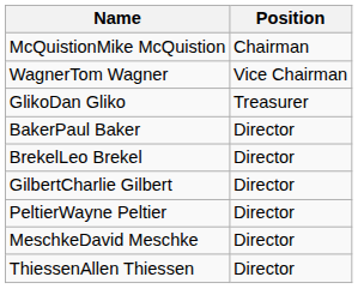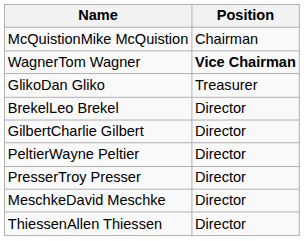 <table class="wikitable sortable">
 <tr>
 <th>Name</th>
 <th>Position</th>
 </tr>
 <tr>
 <td><span>McQuistion</span>Mike McQuistion</td>
 <td>Chairman</td>
 </tr>
 <tr>
 <td><span>Wagner</span>Tom Wagner</td>
-<td>Vice Chairman</td>
+<td><strong>Vice Chairman</strong></td>
 </tr>
 <tr>
 <td><span>Gliko</span>Dan Gliko</td>
 <td>Treasurer</td>
-</tr>
-<tr>
-<td><span>Baker</span>Paul Baker</td>
-<td>Director</td>
 </tr>
 <tr>
 <td><span>Brekel</span>Leo Brekel</td>
 <td>Director</td>
 </tr>
 <tr>
 <td><span>Gilbert</span>Charlie Gilbert</td>
 <td>Director</td>
 </tr>
 <tr>
 <td><span>Peltier</span>Wayne Peltier</td>
 <td>Director</td>
 </tr>
 <tr>
+<td><span>Presser</span>Troy Presser</td>
+<td>Director</td>
+</tr>
+<tr>
 <td><span>Meschke</span>David Meschke</td>
 <td>Director</td>
 </tr>
 <tr>
 <td><span>Thiessen</span>Allen Thiessen</td>
 <td>Director</td>
 </tr>
 </table>
